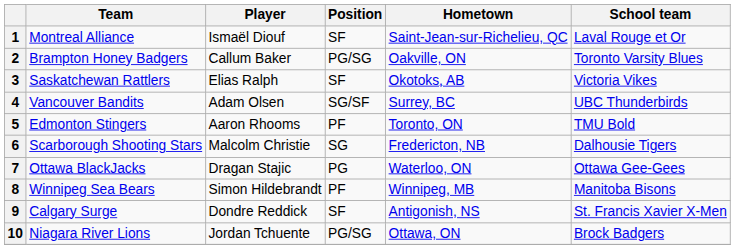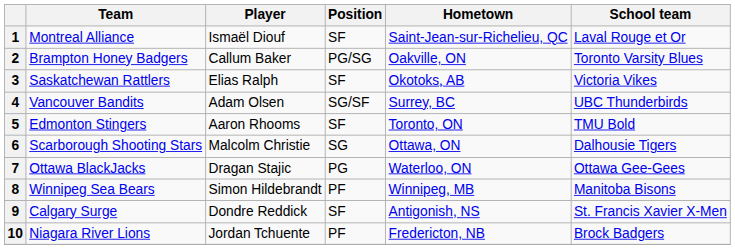 <table class="wikitable">
 <tr>
 <th></th>
 <th>Team</th>
 <th>Player</th>
 <th>Position</th>
 <th>Hometown</th>
 <th>School team</th>
 </tr>
 <tr>
 <th>1</th>
 <td><a href='#'>Montreal Alliance</a></td>
 <td>Ismaël Diouf</td>
 <td>SF</td>
 <td><a href='#'>Saint-Jean-sur-Richelieu, QC</a></td>
 <td><a href='#'>Laval Rouge et Or</a></td>
 </tr>
 <tr>
 <th>2</th>
 <td><a href='#'>Brampton Honey Badgers</a></td>
 <td>Callum Baker</td>
 <td>PG/SG</td>
 <td><a href='#'>Oakville, ON</a></td>
 <td><a href='#'>Toronto Varsity Blues</a></td>
 </tr>
 <tr>
 <th>3</th>
 <td><a href='#'>Saskatchewan Rattlers</a></td>
 <td>Elias Ralph</td>
 <td>SF</td>
 <td><a href='#'>Okotoks, AB</a></td>
 <td><a href='#'>Victoria Vikes</a></td>
 </tr>
 <tr>
 <th>4</th>
 <td><a href='#'>Vancouver Bandits</a></td>
 <td>Adam Olsen</td>
 <td>SG/SF</td>
 <td><a href='#'>Surrey, BC</a></td>
 <td><a href='#'>UBC Thunderbirds</a></td>
 </tr>
 <tr>
 <th>5</th>
 <td><a href='#'>Edmonton Stingers</a></td>
 <td>Aaron Rhooms</td>
-<td>PF</td>
+<td>SF</td>
 <td><a href='#'>Toronto, ON</a></td>
 <td><a href='#'>TMU Bold</a></td>
 </tr>
 <tr>
 <th>6</th>
 <td><a href='#'>Scarborough Shooting Stars</a></td>
 <td>Malcolm Christie</td>
 <td>SG</td>
-<td><a href='#'>Fredericton, NB</a></td>
+<td><a href='#'>Ottawa, ON</a></td>
 <td><a href='#'>Dalhousie Tigers</a></td>
 </tr>
 <tr>
 <th>7</th>
 <td><a href='#'>Ottawa BlackJacks</a></td>
 <td>Dragan Stajic</td>
 <td>PG</td>
 <td><a href='#'>Waterloo, ON</a></td>
 <td><a href='#'>Ottawa Gee-Gees</a></td>
 </tr>
 <tr>
 <th>8</th>
 <td><a href='#'>Winnipeg Sea Bears</a></td>
 <td>Simon Hildebrandt</td>
 <td>PF</td>
 <td><a href='#'>Winnipeg, MB</a></td>
 <td><a href='#'>Manitoba Bisons</a></td>
 </tr>
 <tr>
 <th>9</th>
 <td><a href='#'>Calgary Surge</a></td>
 <td>Dondre Reddick</td>
 <td>SF</td>
 <td><a href='#'>Antigonish, NS</a></td>
 <td><a href='#'>St. Francis Xavier X-Men</a></td>
 </tr>
 <tr>
 <th>10</th>
 <td><a href='#'>Niagara River Lions</a></td>
 <td>Jordan Tchuente</td>
-<td>PG/SG</td>
-<td><a href='#'>Ottawa, ON</a></td>
+<td>PF</td>
+<td><a href='#'>Fredericton, NB</a></td>
 <td><a href='#'>Brock Badgers</a></td>
 </tr>
 <tr>
 </tr>
 </table>
